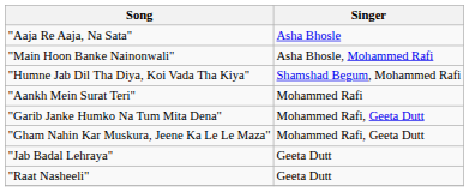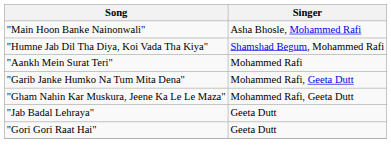 <table class="wikitable">
 <tr>
 <th>Song</th>
 <th>Singer</th>
-</tr>
-<tr>
-<td>"Aaja Re Aaja, Na Sata"</td>
-<td><a href='#'>Asha Bhosle</a></td>
 </tr>
 <tr>
 <td>"Main Hoon Banke Nainonwali"</td>
 <td>Asha Bhosle, <a href='#'>Mohammed Rafi</a></td>
 </tr>
 <tr>
 <td>"Humne Jab Dil Tha Diya, Koi Vada Tha Kiya"</td>
 <td><a href='#'>Shamshad Begum</a>, Mohammed Rafi</td>
 </tr>
 <tr>
 <td>"Aankh Mein Surat Teri"</td>
 <td>Mohammed Rafi</td>
 </tr>
 <tr>
 <td>"Garib Janke Humko Na Tum Mita Dena"</td>
 <td>Mohammed Rafi, <a href='#'>Geeta Dutt</a></td>
 </tr>
 <tr>
 <td>"Gham Nahin Kar Muskura, Jeene Ka Le Le Maza"</td>
 <td>Mohammed Rafi, Geeta Dutt</td>
 </tr>
 <tr>
 <td>"Jab Badal Lehraya"</td>
 <td>Geeta Dutt</td>
 </tr>
 <tr>
-<td>"Raat Nasheeli"</td>
+<td>"Gori Gori Raat Hai"</td>
 <td>Geeta Dutt</td>
 </tr>
 <tr>
 </tr>
 </table>
